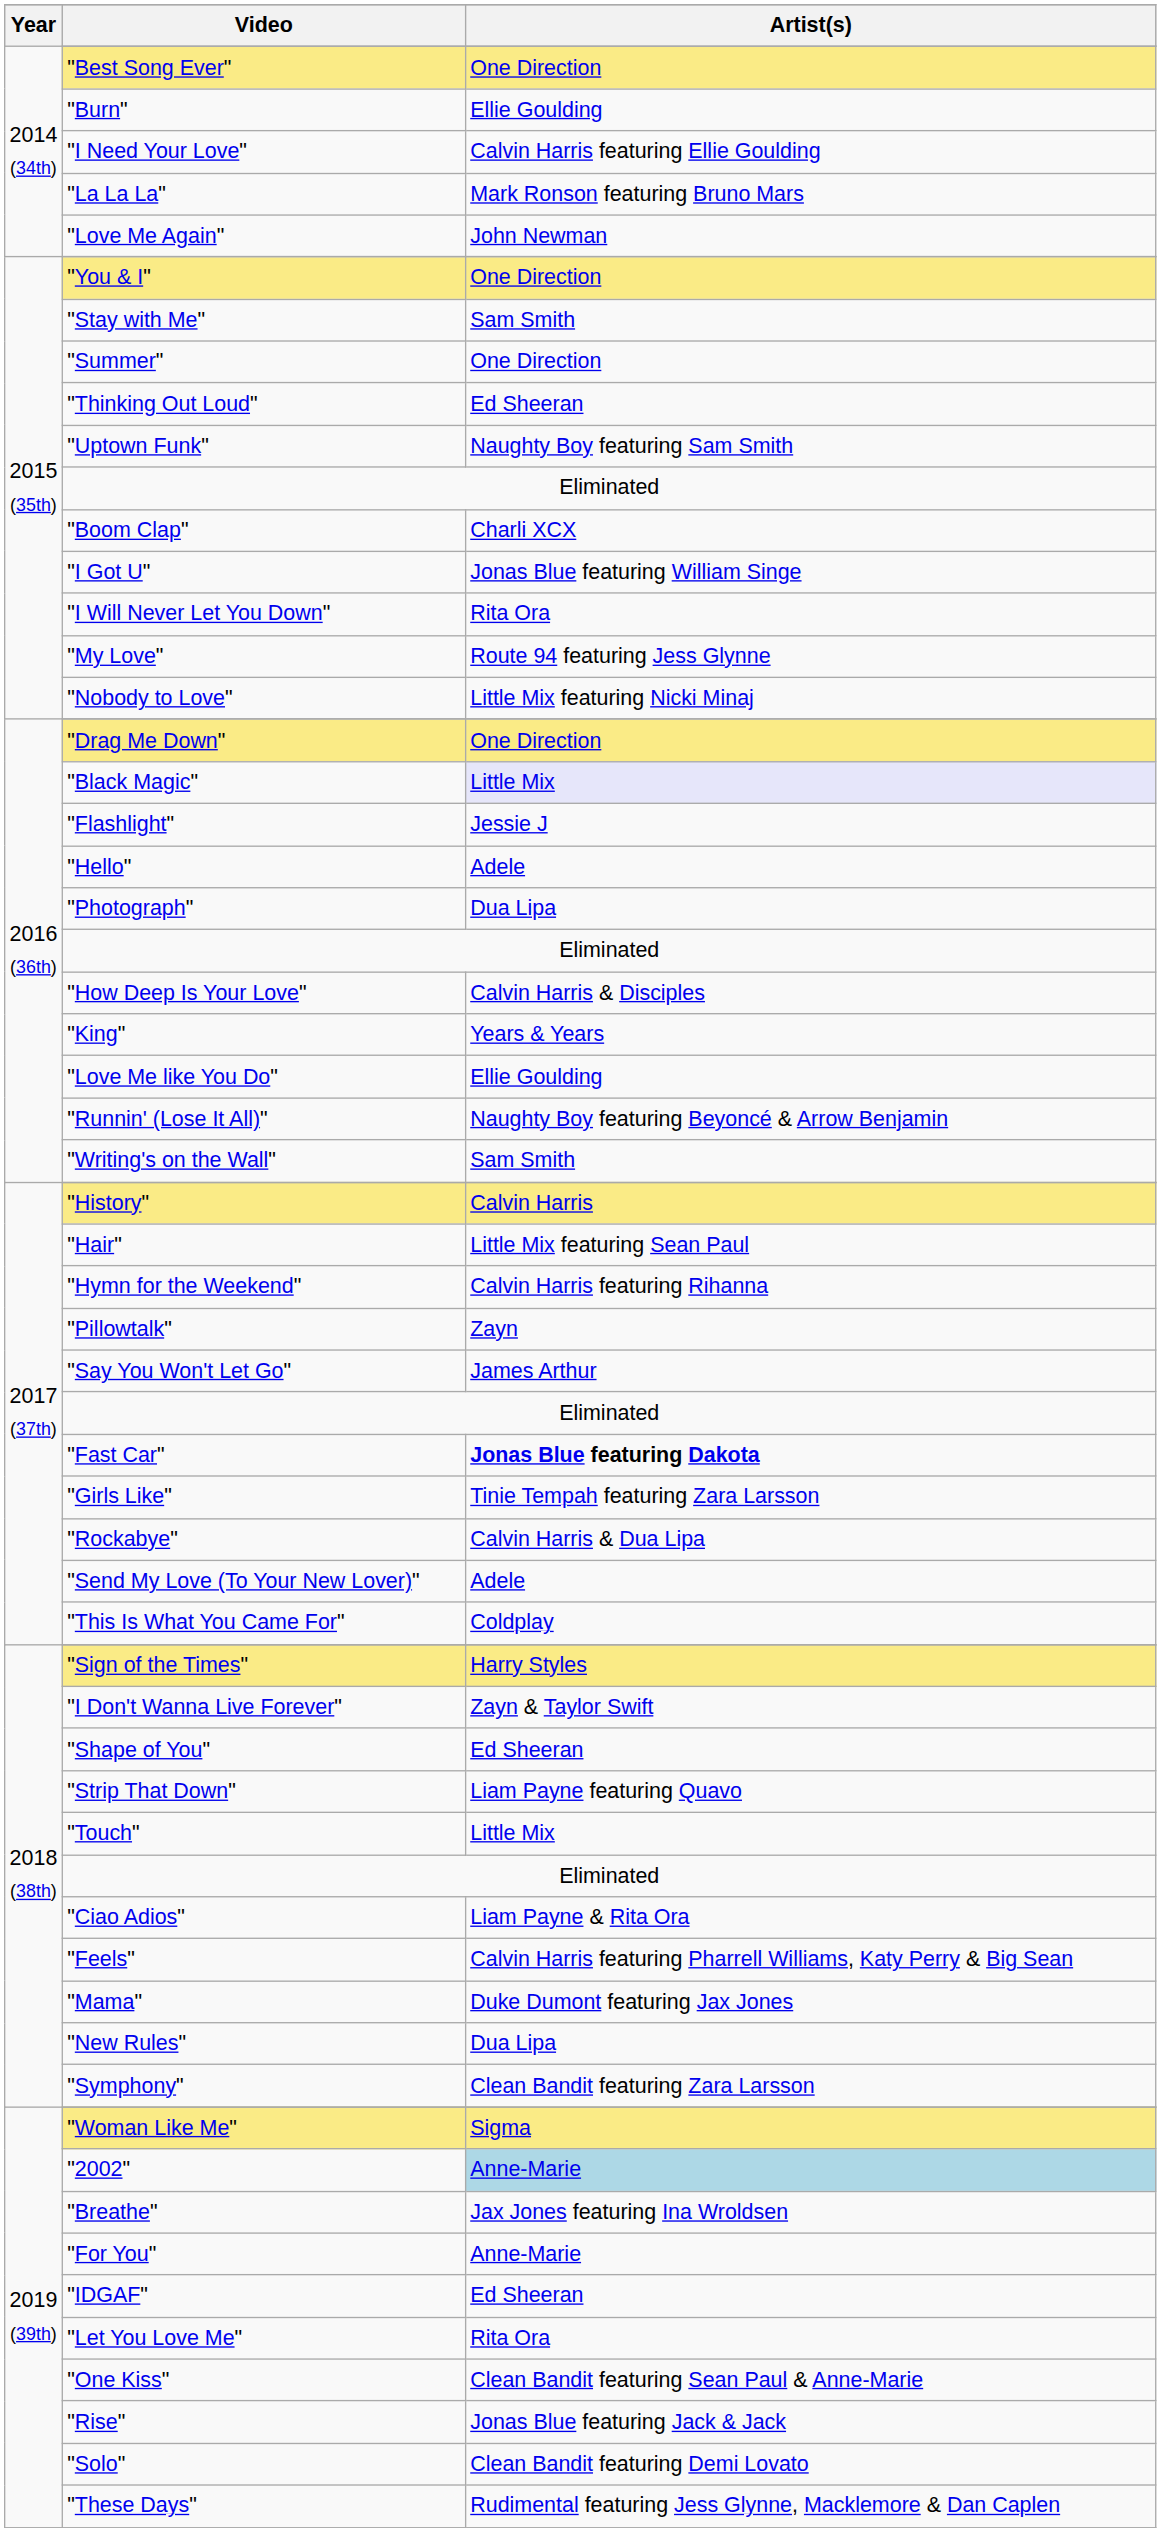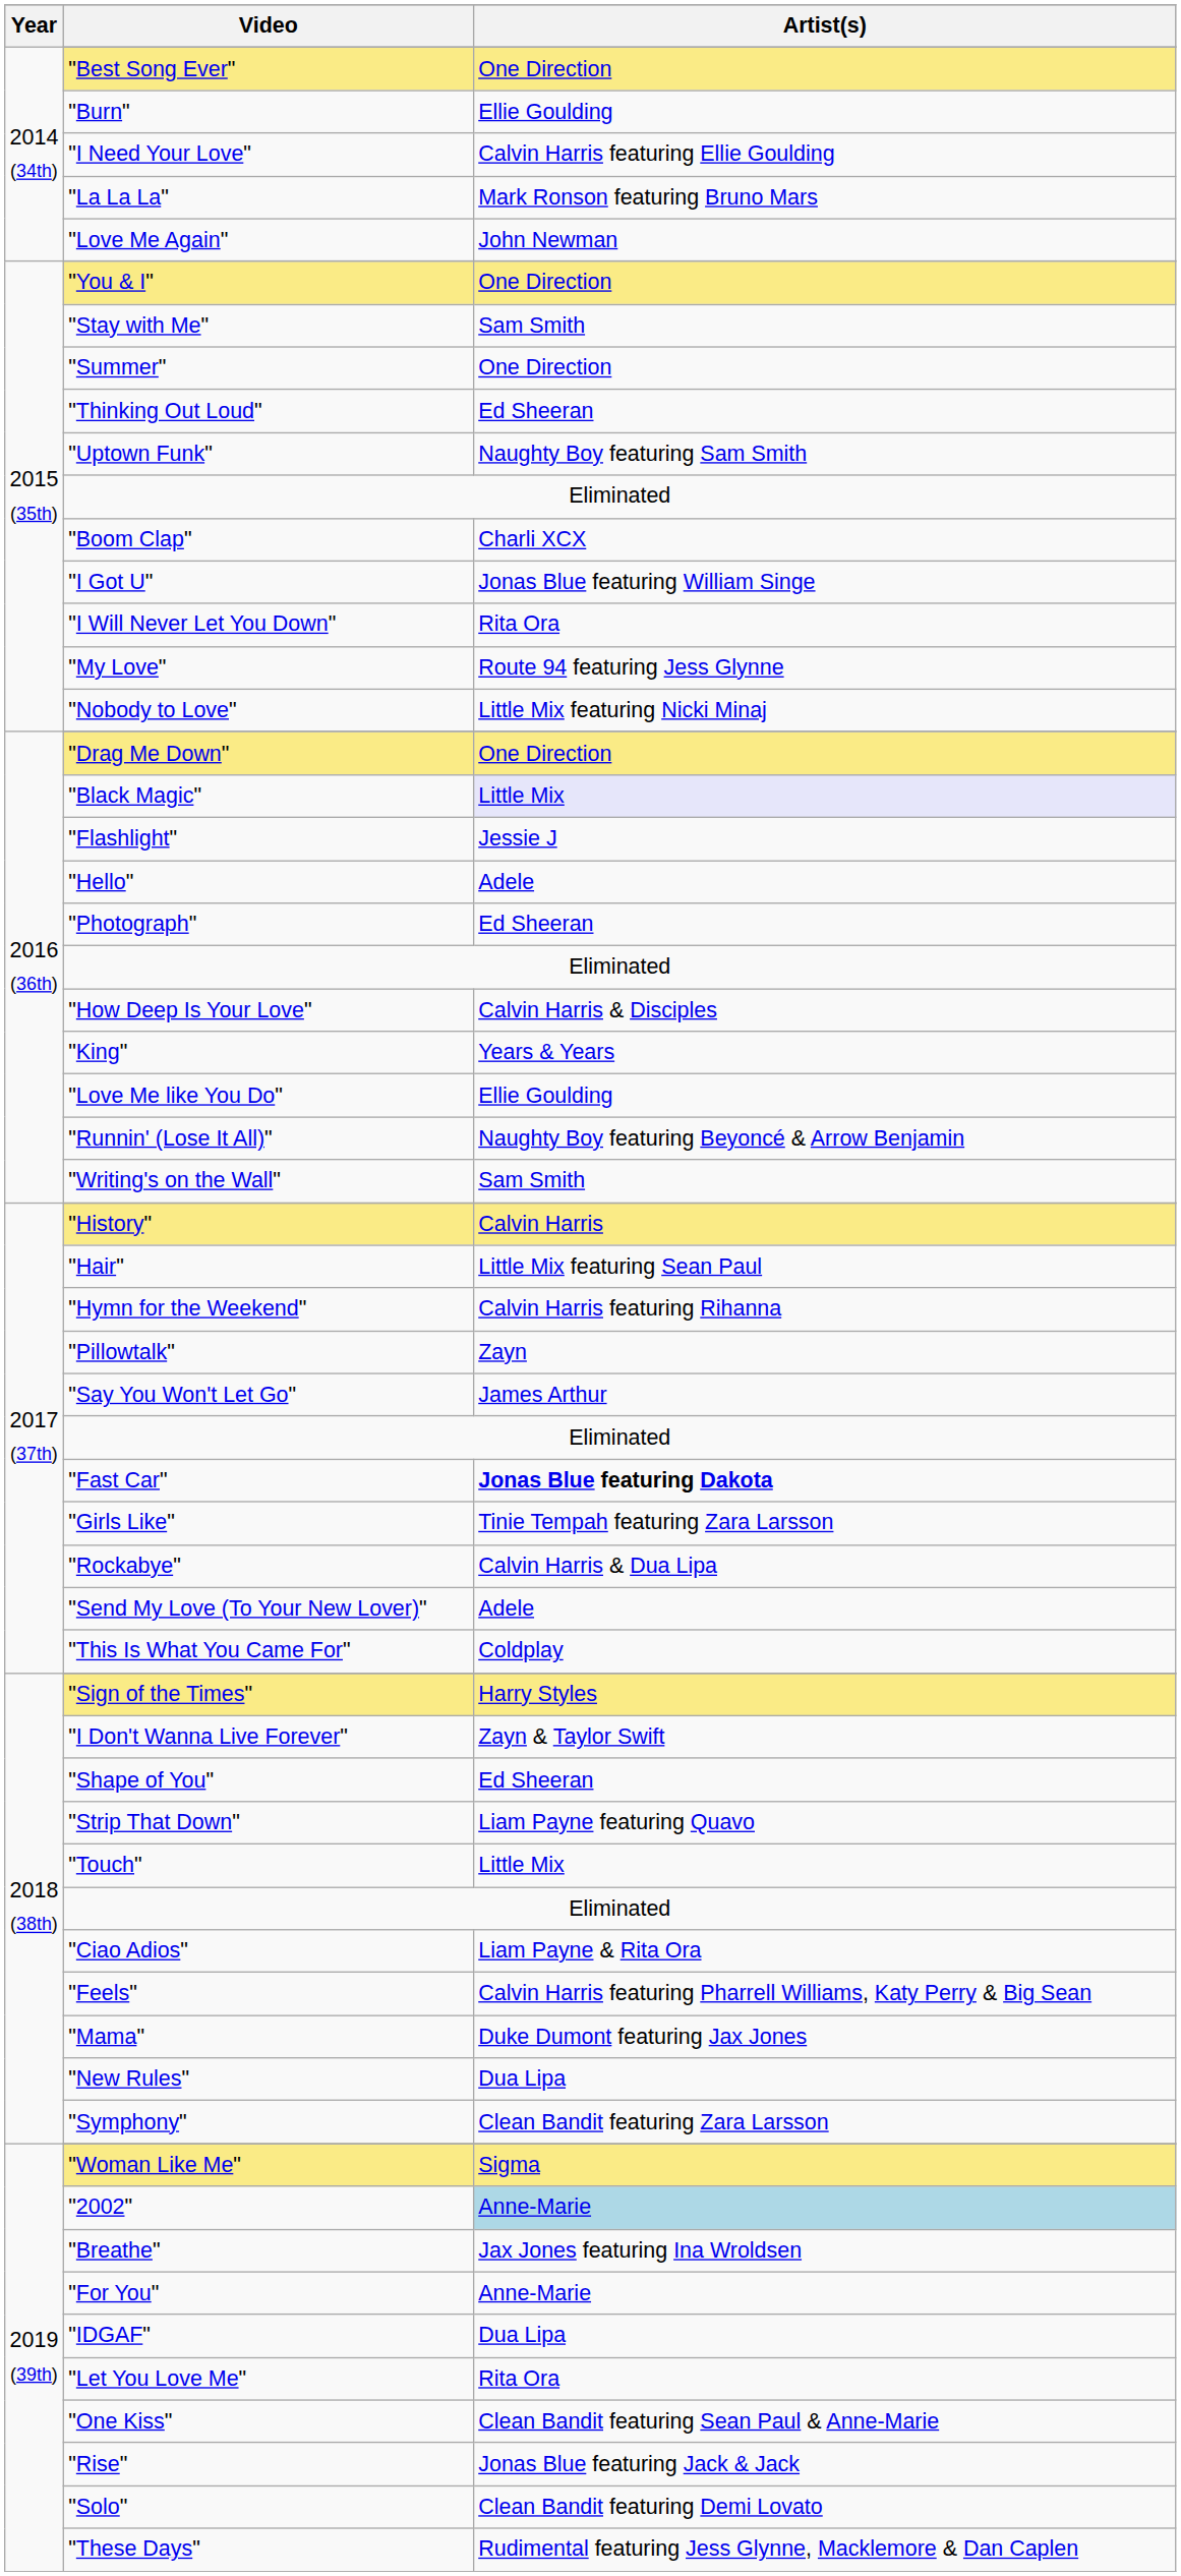 <table class="wikitable" style="font-size:1.00em; line-height:1.5em;">
 <tr bgcolor="#bebebe">
 </tr>
 <tr bgcolor="#bebebe">
 <th width="5%">Year</th>
 <th width="35%">Video</th>
 <th width="60%">Artist(s)</th>
 </tr>
 <tr>
 <td rowspan="6" style="text-align:center;">2014 <br><small>(<a href='#'>34th</a>)</small></td>
 </tr>
 <tr style="background:#FAEB86;">
 <td>"<a href='#'>Best Song Ever</a>"</td>
 <td><a href='#'>One Direction</a></td>
 </tr>
 <tr>
 <td>"<a href='#'>Burn</a>"</td>
 <td><a href='#'>Ellie Goulding</a></td>
 </tr>
 <tr>
 <td>"<a href='#'>I Need Your Love</a>"</td>
 <td><a href='#'>Calvin Harris</a> featuring <a href='#'>Ellie Goulding</a></td>
 </tr>
 <tr>
 <td>"<a href='#'>La La La</a>"</td>
 <td><a href='#'>Mark Ronson</a> featuring <a href='#'>Bruno Mars</a></td>
 </tr>
 <tr>
 <td>"<a href='#'>Love Me Again</a>"</td>
 <td><a href='#'>John Newman</a></td>
 </tr>
 <tr>
 <td rowspan="12" style="text-align:center;">2015 <br><small>(<a href='#'>35th</a>)</small></td>
 </tr>
 <tr style="background:#FAEB86;">
 <td>"<a href='#'>You & I</a>"</td>
 <td><a href='#'>One Direction</a></td>
 </tr>
 <tr>
 <td>"<a href='#'>Stay with Me</a>"</td>
 <td><a href='#'>Sam Smith</a></td>
 </tr>
 <tr>
 <td>"<a href='#'>Summer</a>"</td>
 <td><a href='#'>One Direction</a></td>
 </tr>
 <tr>
 <td>"<a href='#'>Thinking Out Loud</a>"</td>
 <td><a href='#'>Ed Sheeran</a></td>
 </tr>
 <tr>
 <td>"<a href='#'>Uptown Funk</a>"</td>
 <td><a href='#'>Naughty Boy</a> featuring <a href='#'>Sam Smith</a></td>
 </tr>
 <tr>
 <td colspan="2" align="center">Eliminated</td>
 </tr>
 <tr>
 <td>"<a href='#'>Boom Clap</a>"</td>
 <td><a href='#'>Charli XCX</a></td>
 </tr>
 <tr>
 <td>"<a href='#'>I Got U</a>"</td>
 <td><a href='#'>Jonas Blue</a> featuring <a href='#'>William Singe</a></td>
 </tr>
 <tr>
 <td>"<a href='#'>I Will Never Let You Down</a>"</td>
 <td><a href='#'>Rita Ora</a></td>
 </tr>
 <tr>
 <td>"<a href='#'>My Love</a>"</td>
 <td><a href='#'>Route 94</a> featuring <a href='#'>Jess Glynne</a></td>
 </tr>
 <tr>
 <td>"<a href='#'>Nobody to Love</a>"</td>
 <td><a href='#'>Little Mix</a> featuring <a href='#'>Nicki Minaj</a></td>
 </tr>
 <tr>
 <td rowspan="12" style="text-align:center;">2016 <br><small>(<a href='#'>36th</a>)</small></td>
 </tr>
 <tr style="background:#FAEB86;">
 <td>"<a href='#'>Drag Me Down</a>"</td>
 <td><a href='#'>One Direction</a></td>
 </tr>
 <tr>
 <td>"<a href='#'>Black Magic</a>"</td>
 <td style="background: lavender;"><a href='#'>Little Mix</a></td>
 </tr>
 <tr>
 <td>"<a href='#'>Flashlight</a>"</td>
 <td><a href='#'>Jessie J</a></td>
 </tr>
 <tr>
 <td>"<a href='#'>Hello</a>"</td>
 <td><a href='#'>Adele</a></td>
 </tr>
 <tr>
 <td>"<a href='#'>Photograph</a>"</td>
-<td><a href='#'>Dua Lipa</a></td>
+<td><a href='#'>Ed Sheeran</a></td>
 </tr>
 <tr>
 <td colspan="2" align="center">Eliminated</td>
 </tr>
 <tr>
 <td>"<a href='#'>How Deep Is Your Love</a>"</td>
 <td><a href='#'>Calvin Harris</a> & <a href='#'>Disciples</a></td>
 </tr>
 <tr>
 <td>"<a href='#'>King</a>"</td>
 <td><a href='#'>Years & Years</a></td>
 </tr>
 <tr>
 <td>"<a href='#'>Love Me like You Do</a>"</td>
 <td><a href='#'>Ellie Goulding</a></td>
 </tr>
 <tr>
 <td>"<a href='#'>Runnin' (Lose It All)</a>"</td>
 <td><a href='#'>Naughty Boy</a> featuring <a href='#'>Beyoncé</a> & <a href='#'>Arrow Benjamin</a></td>
 </tr>
 <tr>
 <td>"<a href='#'>Writing's on the Wall</a>"</td>
 <td><a href='#'>Sam Smith</a></td>
 </tr>
 <tr>
 <td rowspan="12" style="text-align:center;">2017 <br><small>(<a href='#'>37th</a>)</small></td>
 </tr>
 <tr style="background:#FAEB86;">
 <td>"<a href='#'>History</a>"</td>
 <td><a href='#'>Calvin Harris</a></td>
 </tr>
 <tr>
 <td>"<a href='#'>Hair</a>"</td>
 <td><a href='#'>Little Mix</a> featuring <a href='#'>Sean Paul</a></td>
 </tr>
 <tr>
 <td>"<a href='#'>Hymn for the Weekend</a>"</td>
 <td><a href='#'>Calvin Harris</a> featuring <a href='#'>Rihanna</a></td>
 </tr>
 <tr>
 <td>"<a href='#'>Pillowtalk</a>"</td>
 <td><a href='#'>Zayn</a></td>
 </tr>
 <tr>
 <td>"<a href='#'>Say You Won't Let Go</a>"</td>
 <td><a href='#'>James Arthur</a></td>
 </tr>
 <tr>
 <td colspan="2" align="center">Eliminated</td>
 </tr>
 <tr>
 <td>"<a href='#'>Fast Car</a>"</td>
 <td><strong><a href='#'>Jonas Blue</a> featuring <a href='#'>Dakota</a></strong></td>
 </tr>
 <tr>
 <td>"<a href='#'>Girls Like</a>"</td>
 <td><a href='#'>Tinie Tempah</a> featuring <a href='#'>Zara Larsson</a></td>
 </tr>
 <tr>
 <td>"<a href='#'>Rockabye</a>"</td>
 <td><a href='#'>Calvin Harris</a> & <a href='#'>Dua Lipa</a></td>
 </tr>
 <tr>
 <td>"<a href='#'>Send My Love (To Your New Lover)</a>"</td>
 <td><a href='#'>Adele</a></td>
 </tr>
 <tr>
 <td>"<a href='#'>This Is What You Came For</a>"</td>
 <td><a href='#'>Coldplay</a></td>
 </tr>
 <tr>
 <td rowspan="12" style="text-align:center;">2018 <br><small>(<a href='#'>38th</a>)</small></td>
 </tr>
 <tr style="background:#FAEB86;">
 <td>"<a href='#'>Sign of the Times</a>"</td>
 <td><a href='#'>Harry Styles</a></td>
 </tr>
 <tr>
 <td>"<a href='#'>I Don't Wanna Live Forever</a>"</td>
 <td><a href='#'>Zayn</a> & <a href='#'>Taylor Swift</a></td>
 </tr>
 <tr>
 <td>"<a href='#'>Shape of You</a>"</td>
 <td><a href='#'>Ed Sheeran</a></td>
 </tr>
 <tr>
 <td>"<a href='#'>Strip That Down</a>"</td>
 <td><a href='#'>Liam Payne</a> featuring <a href='#'>Quavo</a></td>
 </tr>
 <tr>
 <td>"<a href='#'>Touch</a>"</td>
 <td><a href='#'>Little Mix</a></td>
 </tr>
 <tr>
 <td colspan="2" align="center">Eliminated</td>
 </tr>
 <tr>
 <td>"<a href='#'>Ciao Adios</a>"</td>
 <td><a href='#'>Liam Payne</a> & <a href='#'>Rita Ora</a></td>
 </tr>
 <tr>
 <td>"<a href='#'>Feels</a>"</td>
 <td><a href='#'>Calvin Harris</a> featuring <a href='#'>Pharrell Williams</a>, <a href='#'>Katy Perry</a> & <a href='#'>Big Sean</a></td>
 </tr>
 <tr>
 <td>"<a href='#'>Mama</a>"</td>
 <td><a href='#'>Duke Dumont</a> featuring <a href='#'>Jax Jones</a></td>
 </tr>
 <tr>
 <td>"<a href='#'>New Rules</a>"</td>
 <td><a href='#'>Dua Lipa</a></td>
 </tr>
 <tr>
 <td>"<a href='#'>Symphony</a>"</td>
 <td><a href='#'>Clean Bandit</a> featuring <a href='#'>Zara Larsson</a></td>
 </tr>
 <tr>
 <td rowspan="11" style="text-align:center;">2019 <br><small>(<a href='#'>39th</a>)</small></td>
 </tr>
 <tr style="background:#FAEB86;">
 <td>"<a href='#'>Woman Like Me</a>"</td>
 <td><a href='#'>Sigma</a></td>
 </tr>
 <tr>
 <td>"<a href='#'>2002</a>"</td>
 <td style="background: lightblue;"><a href='#'>Anne-Marie</a></td>
 </tr>
 <tr>
 <td>"<a href='#'>Breathe</a>"</td>
 <td><a href='#'>Jax Jones</a> featuring <a href='#'>Ina Wroldsen</a></td>
 </tr>
 <tr>
 <td>"<a href='#'>For You</a>"</td>
 <td><a href='#'>Anne-Marie</a></td>
 </tr>
 <tr>
 <td>"<a href='#'>IDGAF</a>"</td>
-<td><a href='#'>Ed Sheeran</a></td>
+<td><a href='#'>Dua Lipa</a></td>
 </tr>
 <tr>
 <td>"<a href='#'>Let You Love Me</a>"</td>
 <td><a href='#'>Rita Ora</a></td>
 </tr>
 <tr>
 <td>"<a href='#'>One Kiss</a>"</td>
 <td><a href='#'>Clean Bandit</a> featuring <a href='#'>Sean Paul</a> & <a href='#'>Anne-Marie</a></td>
 </tr>
 <tr>
 <td>"<a href='#'>Rise</a>"</td>
 <td><a href='#'>Jonas Blue</a> featuring <a href='#'>Jack & Jack</a></td>
 </tr>
 <tr>
 <td>"<a href='#'>Solo</a>"</td>
 <td><a href='#'>Clean Bandit</a> featuring <a href='#'>Demi Lovato</a></td>
 </tr>
 <tr>
 <td>"<a href='#'>These Days</a>"</td>
 <td><a href='#'>Rudimental</a> featuring <a href='#'>Jess Glynne</a>, <a href='#'>Macklemore</a> & <a href='#'>Dan Caplen</a></td>
 </tr>
 <tr>
 </tr>
 </table>
